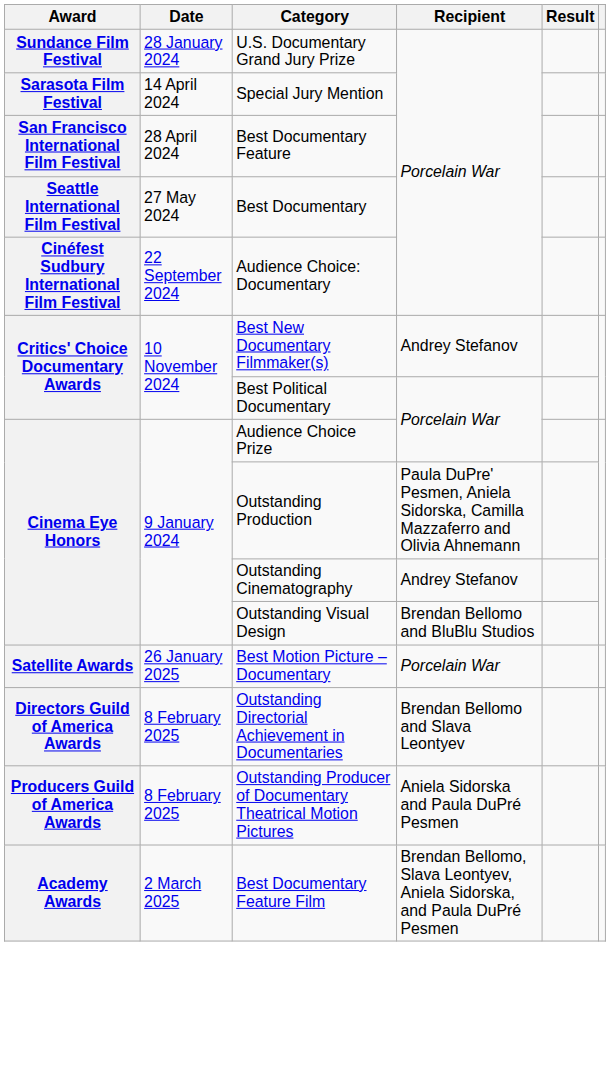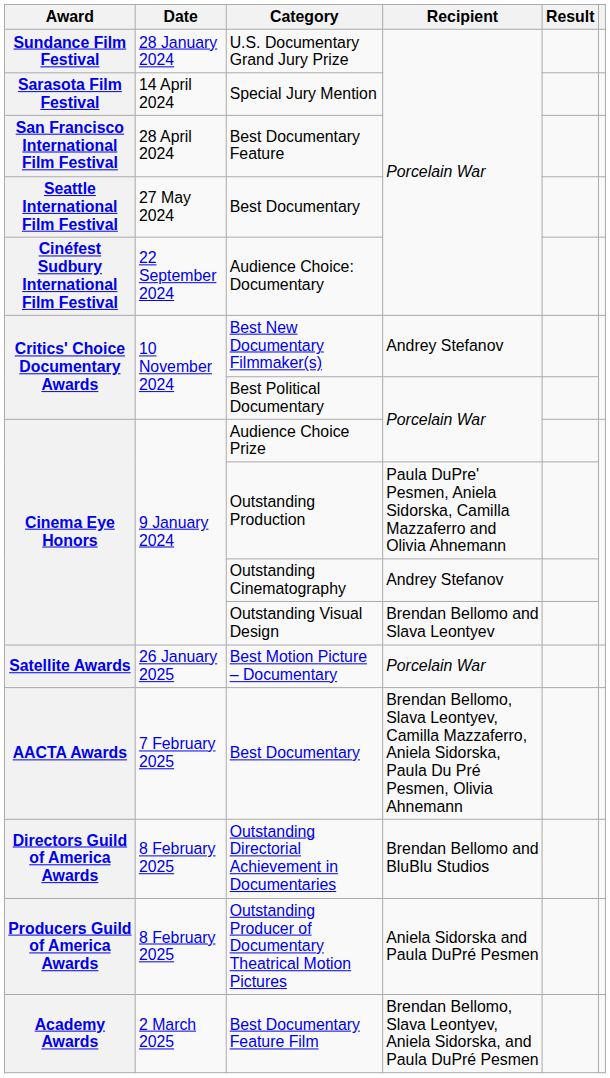 <table class="wikitable sortable plainrowheaders">
 <tr>
 <th>Award</th>
 <th>Date</th>
 <th>Category</th>
 <th>Recipient</th>
 <th>Result</th>
 <th></th>
 </tr>
 <tr>
 <th scope="row"><a href='#'>Sundance Film Festival</a></th>
 <td><a href='#'>28 January 2024</a></td>
 <td>U.S. Documentary Grand Jury Prize</td>
 <td rowspan="5"><em>Porcelain War</em></td>
 <td></td>
 <td align="center"></td>
 </tr>
 <tr>
 <th scope="row"><a href='#'>Sarasota Film Festival</a></th>
 <td>14 April 2024</td>
 <td>Special Jury Mention</td>
 <td></td>
 <td align="center"></td>
 </tr>
 <tr>
 <th scope="row"><a href='#'>San Francisco International Film Festival</a></th>
 <td>28 April 2024</td>
 <td>Best Documentary Feature</td>
 <td></td>
 <td align="center"></td>
 </tr>
 <tr>
 <th scope="row"><a href='#'>Seattle International Film Festival</a></th>
 <td>27 May 2024</td>
 <td>Best Documentary</td>
 <td></td>
 <td align="center"></td>
 </tr>
 <tr>
 <th scope="row"><a href='#'>Cinéfest Sudbury International Film Festival</a></th>
 <td><a href='#'>22 September 2024</a></td>
 <td>Audience Choice: Documentary</td>
 <td></td>
 <td align="center"></td>
 </tr>
 <tr>
 <th rowspan="2" scope="row"><a href='#'>Critics' Choice Documentary Awards</a></th>
 <td rowspan="2"><a href='#'>10 November 2024</a></td>
 <td><a href='#'>Best New Documentary Filmmaker(s)</a></td>
 <td>Andrey Stefanov</td>
 <td></td>
 <td rowspan="2" align="center"></td>
 </tr>
 <tr>
 <td>Best Political Documentary</td>
 <td rowspan="2"><em>Porcelain War</em></td>
 <td></td>
 </tr>
 <tr>
 <th scope="row" rowspan="4"><a href='#'>Cinema Eye Honors</a></th>
 <td rowspan="4"><a href='#'>9 January 2024</a></td>
 <td>Audience Choice Prize</td>
 <td></td>
 <td align="center" rowspan="4"></td>
 </tr>
 <tr>
 <td>Outstanding Production</td>
 <td>Paula DuPre' Pesmen, Aniela Sidorska, Camilla Mazzaferro and Olivia Ahnemann</td>
 <td></td>
 </tr>
 <tr>
 <td>Outstanding Cinematography</td>
 <td>Andrey Stefanov</td>
 <td></td>
 </tr>
 <tr>
 <td>Outstanding Visual Design</td>
-<td>Brendan Bellomo and BluBlu Studios</td>
+<td>Brendan Bellomo and Slava Leontyev</td>
 <td></td>
 </tr>
 <tr>
 <th scope="row"><a href='#'>Satellite Awards</a></th>
 <td><a href='#'>26 January 2025</a></td>
 <td><a href='#'>Best Motion Picture – Documentary</a></td>
 <td><em>Porcelain War</em></td>
 <td></td>
 <td align="center"></td>
 </tr>
 <tr>
+<th scope="row" rowspan="1"><a href='#'>AACTA Awards</a></th>
+<td rowspan="1"><a href='#'>7 February 2025</a></td>
+<td><a href='#'>Best Documentary</a></td>
+<td>Brendan Bellomo, Slava Leontyev, Camilla Mazzaferro, Aniela Sidorska, Paula Du Pré Pesmen, Olivia Ahnemann</td>
+<td></td>
+<td align="center" rowspan="1"></td>
+</tr>
+<tr>
 <th scope="row"><a href='#'>Directors Guild of America Awards</a></th>
 <td><a href='#'>8 February 2025</a></td>
 <td><a href='#'>Outstanding Directorial Achievement in Documentaries</a></td>
-<td>Brendan Bellomo and Slava Leontyev</td>
+<td>Brendan Bellomo and BluBlu Studios</td>
 <td></td>
 <td align="center"></td>
 </tr>
 <tr>
 <th scope="row"><a href='#'>Producers Guild of America Awards</a></th>
 <td><a href='#'>8 February 2025</a></td>
 <td><a href='#'>Outstanding Producer of Documentary Theatrical Motion Pictures</a></td>
 <td>Aniela Sidorska and Paula DuPré Pesmen</td>
 <td></td>
 <td align="center"></td>
 </tr>
 <tr>
 <th scope="row"><a href='#'>Academy Awards</a></th>
 <td><a href='#'>2 March 2025</a></td>
 <td><a href='#'>Best Documentary Feature Film</a></td>
 <td Brendan Bellomo, Slava Leontyev, Aniela Sidorska, and Paula DuPré Pesmen>Brendan Bellomo, Slava Leontyev, Aniela Sidorska, and Paula DuPré Pesmen</td>
 <td></td>
 <td align="center"></td>
 </tr>
 </table>
